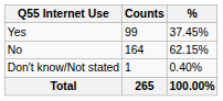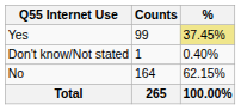 <table class="wikitable sortable">
 <tr>
 <th>Q55 Internet Use</th>
 <th>Counts</th>
 <th>%</th>
 </tr>
 <tr>
 <td>Yes</td>
 <td>99</td>
-<td>37.45%</td>
+<td style="background: khaki;">37.45%</td>
+</tr>
+<tr>
+<td>Don't know/Not stated</td>
+<td>1</td>
+<td>0.40%</td>
 </tr>
 <tr>
 <td>No</td>
 <td>164</td>
 <td>62.15%</td>
 </tr>
 <tr>
-<td>Don't know/Not stated</td>
-<td>1</td>
-<td>0.40%</td>
-</tr>
-<tr>
 <th>Total</th>
 <th>265</th>
 <th>100.00%</th>
 </tr>
 </table>
